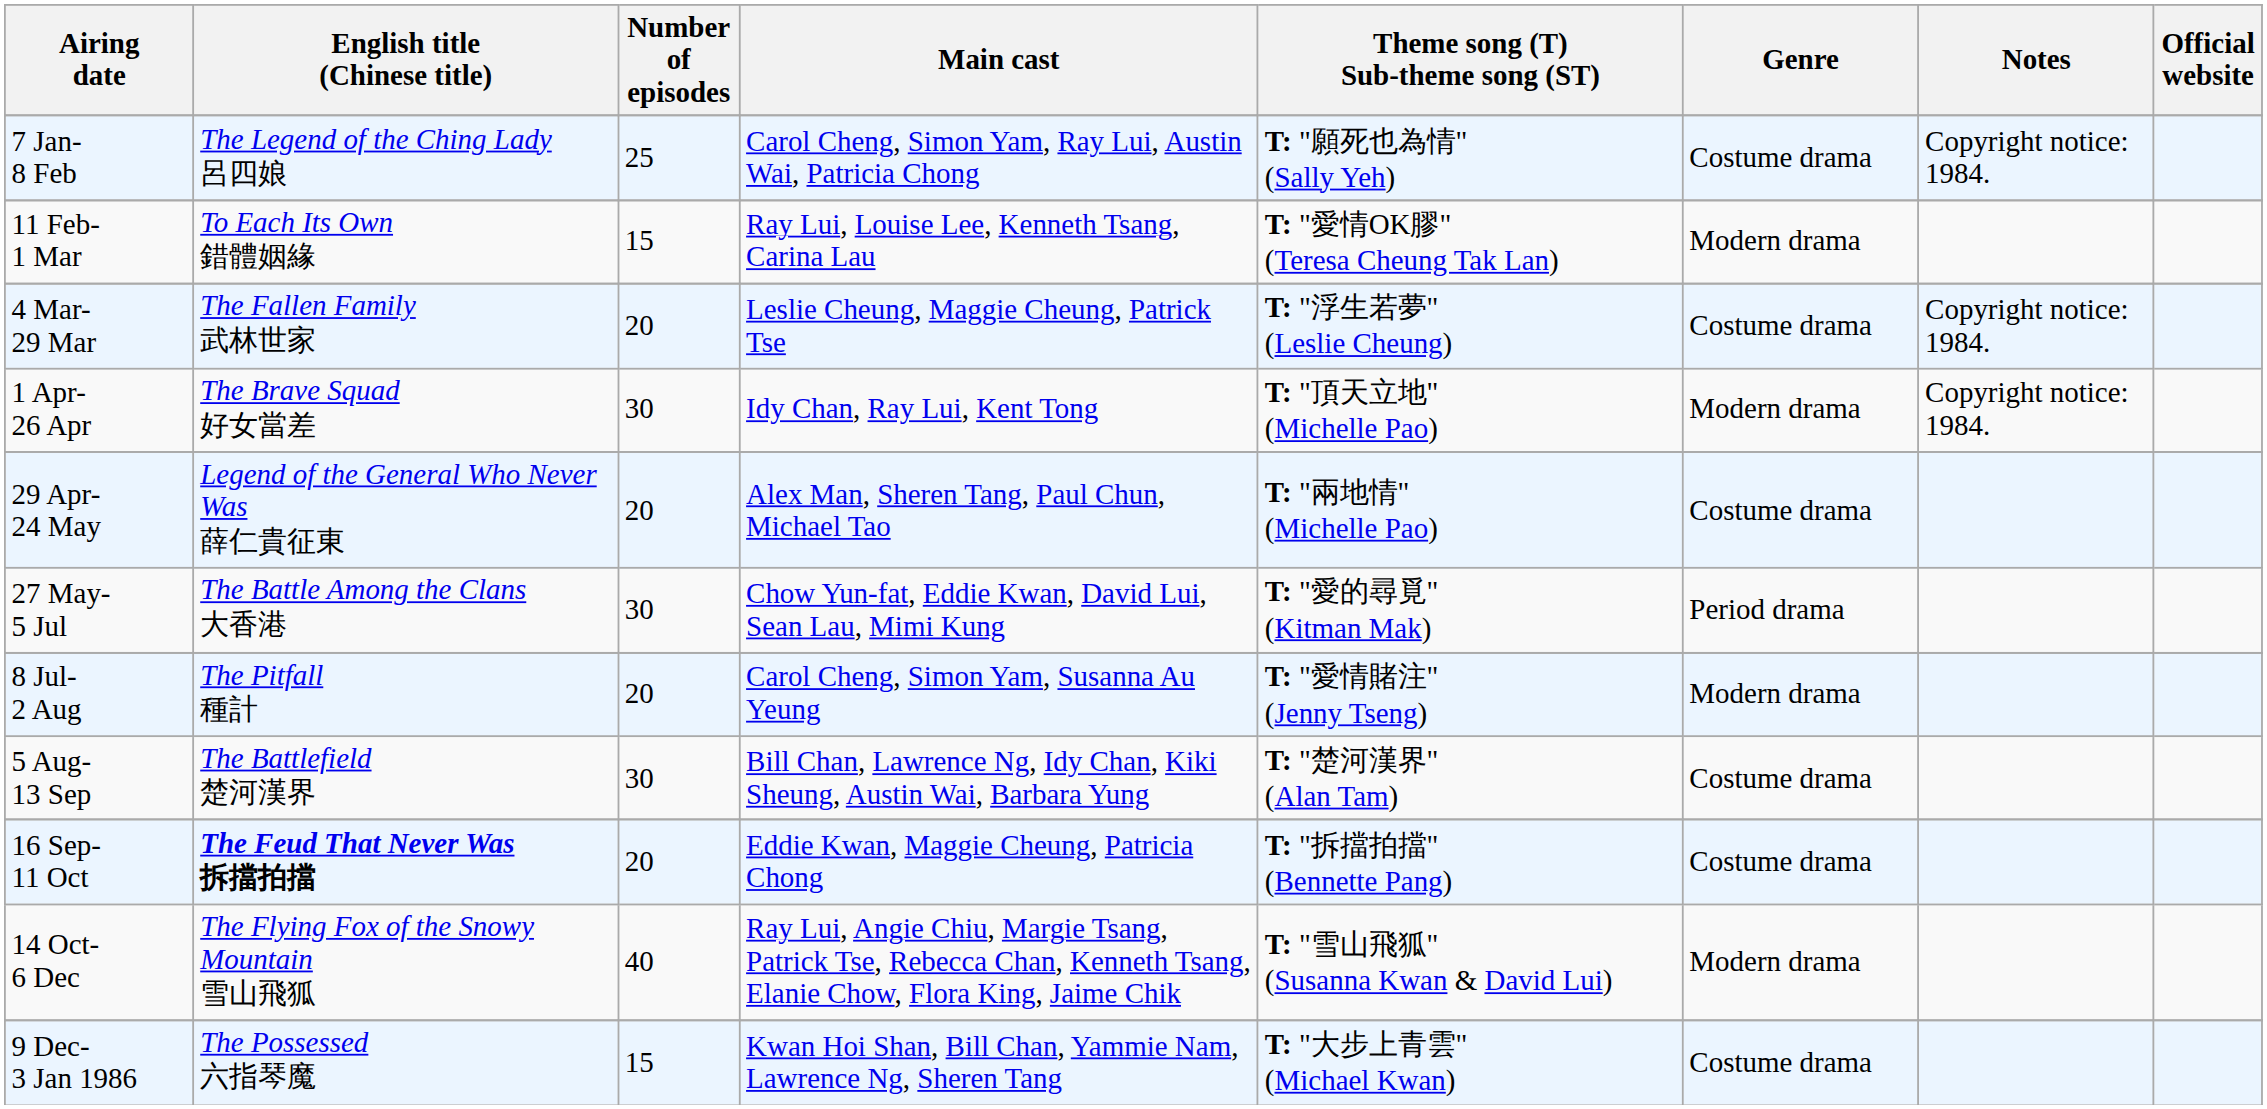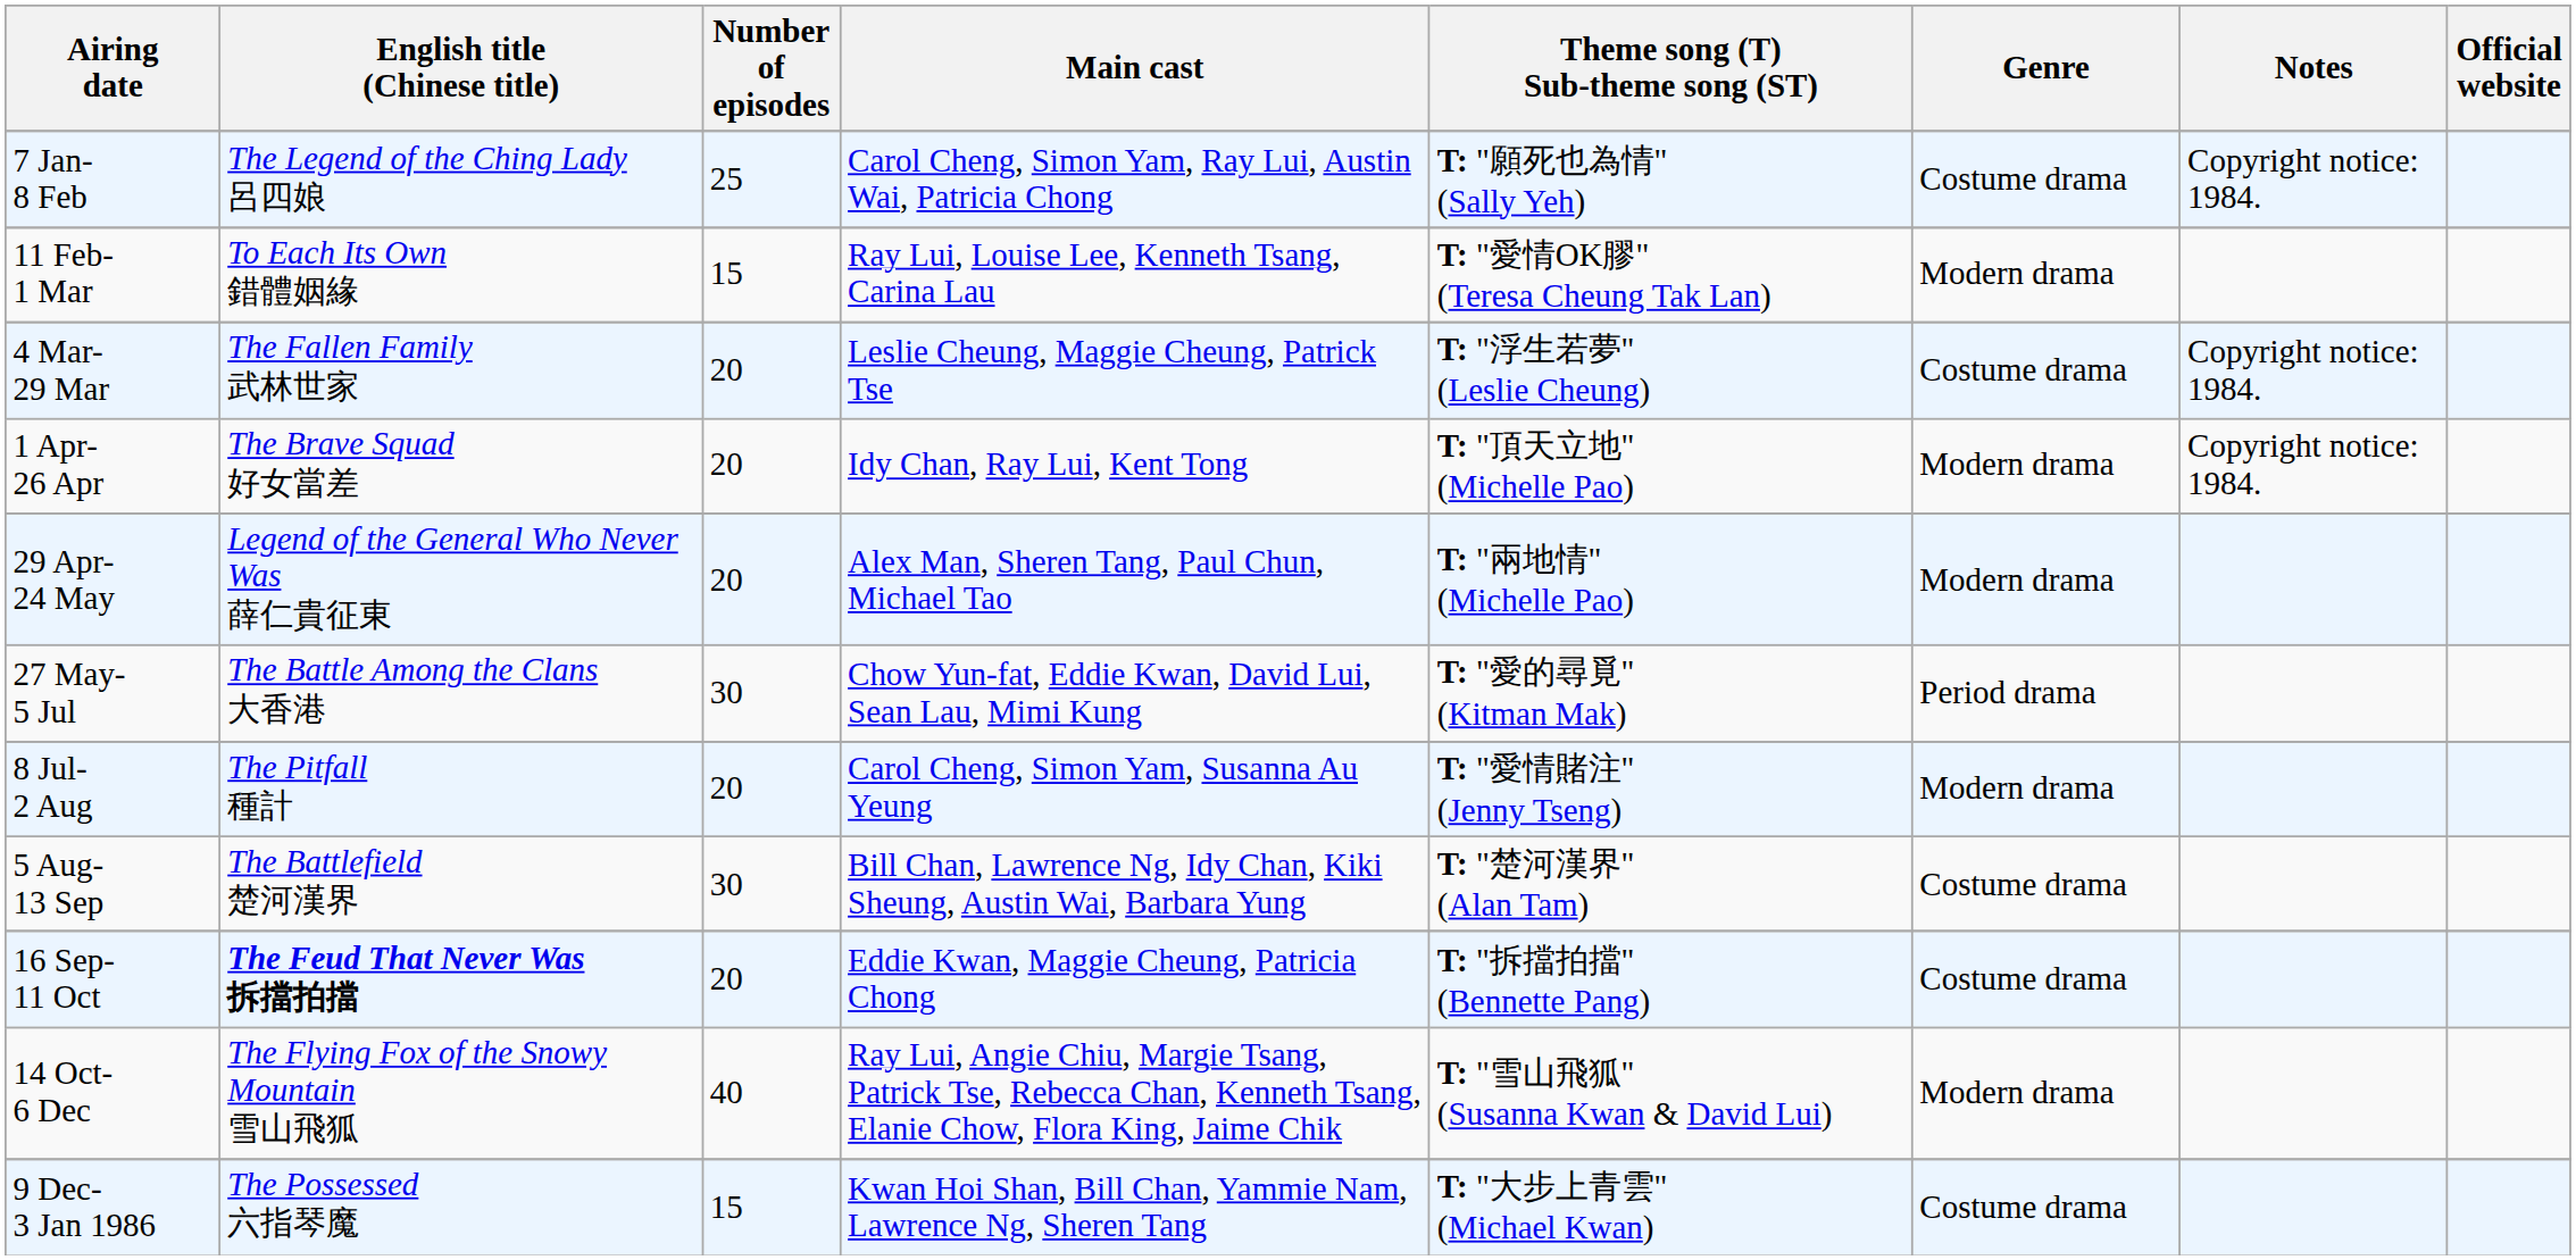 <table class="wikitable">
 <tr>
 <th align=center width=8% bgcolor="silver">Airing<br>date</th>
 <th align=center width=18% bgcolor="silver">English title <br> (Chinese title)</th>
 <th align=center width=5% bgcolor="silver">Number of episodes</th>
 <th align=center width=22% bgcolor="silver">Main cast</th>
 <th align=center width=18% bgcolor="silver">Theme song (T) <br>Sub-theme song (ST)</th>
 <th align=center width=10% bgcolor="silver">Genre</th>
 <th align=center width=10% bgcolor="silver">Notes</th>
 <th align=center width=1% bgcolor="silver">Official website</th>
 </tr>
 <tr>
 </tr>
 <tr ---- bgcolor="#ebf5ff">
 <td>7 Jan- <br> 8 Feb</td>
 <td><em><a href='#'>The Legend of the Ching Lady</a></em> <br> 呂四娘</td>
 <td>25</td>
 <td><a href='#'>Carol Cheng</a>, <a href='#'>Simon Yam</a>, <a href='#'>Ray Lui</a>, <a href='#'>Austin Wai</a>, <a href='#'>Patricia Chong</a></td>
 <td><strong>T:</strong> "願死也為情" <br> (<a href='#'>Sally Yeh</a>)</td>
 <td>Costume drama</td>
 <td>Copyright notice: 1984.</td>
 <td></td>
 </tr>
 <tr>
 </tr>
 <tr>
 <td>11 Feb- <br> 1 Mar</td>
 <td><em><a href='#'>To Each Its Own</a></em> <br> 錯體姻緣</td>
 <td>15</td>
 <td><a href='#'>Ray Lui</a>, <a href='#'>Louise Lee</a>, <a href='#'>Kenneth Tsang</a>, <a href='#'>Carina Lau</a></td>
 <td><strong>T:</strong> "愛情OK膠" <br> (<a href='#'>Teresa Cheung Tak Lan</a>)</td>
 <td>Modern drama</td>
 <td></td>
 <td></td>
 </tr>
 <tr>
 </tr>
 <tr ---- bgcolor="#ebf5ff">
 <td>4 Mar- <br> 29 Mar</td>
 <td><em><a href='#'>The Fallen Family</a></em> <br> 武林世家</td>
 <td>20</td>
 <td><a href='#'>Leslie Cheung</a>, <a href='#'>Maggie Cheung</a>, <a href='#'>Patrick Tse</a></td>
 <td><strong>T:</strong> "浮生若夢" <br> (<a href='#'>Leslie Cheung</a>)</td>
 <td>Costume drama</td>
 <td>Copyright notice: 1984.</td>
 <td></td>
 </tr>
 <tr>
 <td>1 Apr- <br> 26 Apr</td>
 <td><em><a href='#'>The Brave Squad</a></em> <br> 好女當差</td>
-<td>30</td>
+<td>20</td>
 <td><a href='#'>Idy Chan</a>, <a href='#'>Ray Lui</a>, <a href='#'>Kent Tong</a></td>
 <td><strong>T:</strong> "頂天立地" <br> (<a href='#'>Michelle Pao</a>)</td>
 <td>Modern drama</td>
 <td>Copyright notice: 1984.</td>
 <td></td>
 </tr>
 <tr>
 </tr>
 <tr ---- bgcolor="#ebf5ff">
 <td>29 Apr- <br> 24 May</td>
 <td><em><a href='#'>Legend of the General Who Never Was</a></em> <br> 薛仁貴征東</td>
 <td>20</td>
 <td><a href='#'>Alex Man</a>, <a href='#'>Sheren Tang</a>, <a href='#'>Paul Chun</a>, <a href='#'>Michael Tao</a></td>
 <td><strong>T:</strong> "兩地情" <br> (<a href='#'>Michelle Pao</a>)</td>
-<td>Costume drama</td>
+<td>Modern drama</td>
 <td></td>
 <td></td>
 </tr>
 <tr>
 <td>27 May- <br> 5 Jul</td>
 <td><em><a href='#'>The Battle Among the Clans</a></em> <br> 大香港</td>
 <td>30</td>
 <td><a href='#'>Chow Yun-fat</a>, <a href='#'>Eddie Kwan</a>, <a href='#'>David Lui</a>, <a href='#'>Sean Lau</a>, <a href='#'>Mimi Kung</a></td>
 <td><strong>T:</strong> "愛的尋覓" <br> (<a href='#'>Kitman Mak</a>)</td>
 <td>Period drama</td>
 <td></td>
 <td></td>
 </tr>
 <tr>
 </tr>
 <tr ---- bgcolor="#ebf5ff">
 <td>8 Jul- <br> 2 Aug</td>
 <td><em><a href='#'>The Pitfall</a></em> <br> 種計</td>
 <td>20</td>
 <td><a href='#'>Carol Cheng</a>, <a href='#'>Simon Yam</a>, <a href='#'>Susanna Au Yeung</a></td>
 <td><strong>T:</strong> "愛情賭注" <br> (<a href='#'>Jenny Tseng</a>)</td>
 <td>Modern drama</td>
 <td></td>
 <td></td>
 </tr>
 <tr>
 <td>5 Aug- <br> 13 Sep</td>
 <td><em><a href='#'>The Battlefield</a></em> <br> 楚河漢界</td>
 <td>30</td>
 <td><a href='#'>Bill Chan</a>, <a href='#'>Lawrence Ng</a>, <a href='#'>Idy Chan</a>, <a href='#'>Kiki Sheung</a>, <a href='#'>Austin Wai</a>, <a href='#'>Barbara Yung</a></td>
 <td><strong>T:</strong> "楚河漢界" <br> (<a href='#'>Alan Tam</a>)</td>
 <td>Costume drama</td>
 <td></td>
 <td></td>
 </tr>
 <tr>
 </tr>
 <tr ---- bgcolor="#ebf5ff">
 <td>16 Sep- <br> 11 Oct</td>
 <td><strong><em><a href='#'>The Feud That Never Was</a></em> <br> 拆擋拍擋</strong></td>
 <td>20</td>
 <td><a href='#'>Eddie Kwan</a>, <a href='#'>Maggie Cheung</a>, <a href='#'>Patricia Chong</a></td>
 <td><strong>T:</strong> "拆擋拍擋" <br> (<a href='#'>Bennette Pang</a>)</td>
 <td>Costume drama</td>
 <td></td>
 <td></td>
 </tr>
 <tr>
 <td>14 Oct- <br> 6 Dec</td>
 <td><em><a href='#'>The Flying Fox of the Snowy Mountain</a></em> <br> 雪山飛狐</td>
 <td>40</td>
 <td><a href='#'>Ray Lui</a>, <a href='#'>Angie Chiu</a>, <a href='#'>Margie Tsang</a>, <a href='#'>Patrick Tse</a>, <a href='#'>Rebecca Chan</a>, <a href='#'>Kenneth Tsang</a>, <a href='#'>Elanie Chow</a>, <a href='#'>Flora King</a>, <a href='#'>Jaime Chik</a></td>
 <td><strong>T:</strong> "雪山飛狐" <br> (<a href='#'>Susanna Kwan</a> & <a href='#'>David Lui</a>)</td>
 <td>Modern drama</td>
 <td></td>
 <td></td>
 </tr>
 <tr>
 </tr>
 <tr ---- bgcolor="#ebf5ff">
 <td>9 Dec- <br> 3 Jan 1986</td>
 <td><em><a href='#'>The Possessed</a></em> <br> 六指琴魔</td>
 <td>15</td>
 <td><a href='#'>Kwan Hoi Shan</a>, <a href='#'>Bill Chan</a>, <a href='#'>Yammie Nam</a>, <a href='#'>Lawrence Ng</a>, <a href='#'>Sheren Tang</a></td>
 <td><strong>T:</strong> "大步上青雲" <br> (<a href='#'>Michael Kwan</a>)</td>
 <td>Costume drama</td>
 <td></td>
 <td></td>
 </tr>
 </table>
